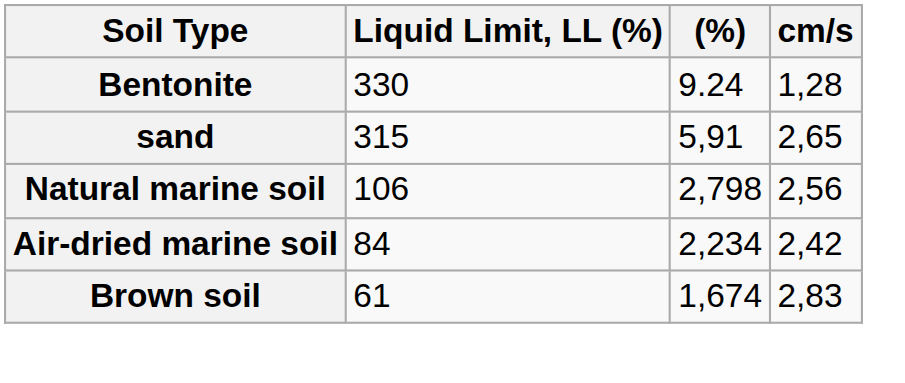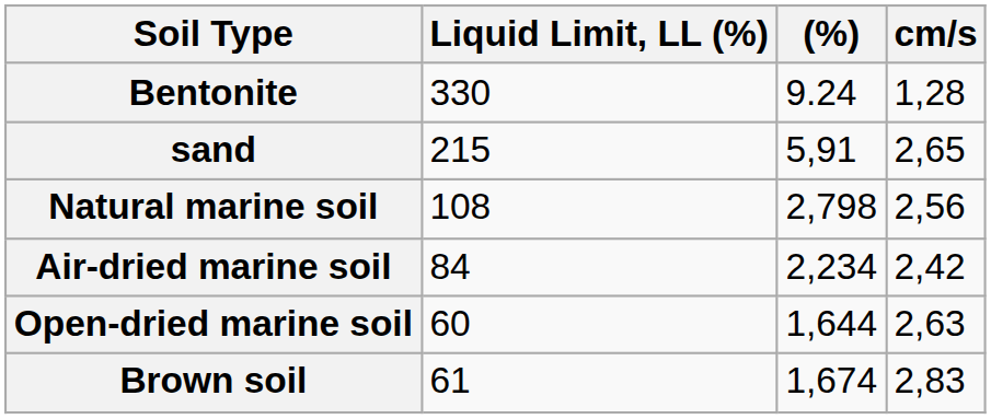 <table class="wikitable">
 <tr>
 <th>Soil Type</th>
 <th>Liquid Limit, LL (%)</th>
 <th> (%)</th>
 <th> cm/s</th>
 </tr>
 <tr>
 <th>Bentonite</th>
 <td>330</td>
 <td>9.24</td>
 <td>1,28</td>
 </tr>
 <tr>
 <th> sand</th>
-<td>315</td>
+<td>215</td>
 <td>5,91</td>
 <td>2,65</td>
 </tr>
 <tr>
 <th>Natural marine soil</th>
-<td>106</td>
+<td>108</td>
 <td>2,798</td>
 <td>2,56</td>
 </tr>
 <tr>
 <th>Air-dried marine soil</th>
 <td>84</td>
 <td>2,234</td>
 <td>2,42</td>
 </tr>
 <tr>
+<th>Open-dried marine soil</th>
+<td>60</td>
+<td>1,644</td>
+<td>2,63</td>
+</tr>
+<tr>
 <th>Brown soil</th>
 <td>61</td>
 <td>1,674</td>
 <td>2,83</td>
 </tr>
 </table>
